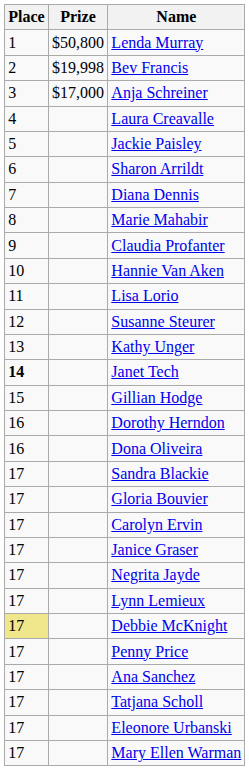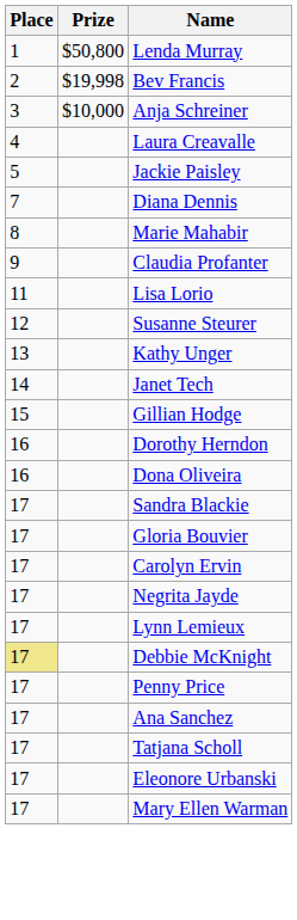 <table class="wikitable">
 <tr>
 <th>Place</th>
 <th>Prize</th>
 <th>Name</th>
 </tr>
 <tr>
 <td>1</td>
 <td>$50,800</td>
 <td> <a href='#'>Lenda Murray</a></td>
 </tr>
 <tr>
 <td>2</td>
 <td>$19,998</td>
 <td> <a href='#'>Bev Francis</a></td>
 </tr>
 <tr>
 <td>3</td>
-<td>$17,000</td>
+<td>$10,000</td>
 <td> <a href='#'>Anja Schreiner</a></td>
 </tr>
 <tr>
 <td>4</td>
 <td></td>
 <td> <a href='#'>Laura Creavalle</a></td>
 </tr>
 <tr>
 <td>5</td>
 <td></td>
 <td> <a href='#'>Jackie Paisley</a></td>
-</tr>
-<tr>
-<td>6</td>
-<td></td>
-<td> <a href='#'>Sharon Arrildt</a></td>
 </tr>
 <tr>
 <td>7</td>
 <td></td>
 <td> <a href='#'>Diana Dennis</a></td>
 </tr>
 <tr>
 <td>8</td>
 <td></td>
 <td> <a href='#'>Marie Mahabir</a></td>
 </tr>
 <tr>
 <td>9</td>
 <td></td>
 <td> <a href='#'>Claudia Profanter</a></td>
 </tr>
 <tr>
-<td>10</td>
-<td></td>
-<td> <a href='#'>Hannie Van Aken</a></td>
-</tr>
-<tr>
 <td>11</td>
 <td></td>
 <td> <a href='#'>Lisa Lorio</a></td>
 </tr>
 <tr>
 <td>12</td>
 <td></td>
 <td> <a href='#'>Susanne Steurer</a></td>
 </tr>
 <tr>
 <td>13</td>
 <td></td>
 <td> <a href='#'>Kathy Unger</a></td>
 </tr>
 <tr>
-<td><strong>14</strong></td>
+<td>14</td>
 <td></td>
 <td> <a href='#'>Janet Tech</a></td>
 </tr>
 <tr>
 <td>15</td>
 <td></td>
 <td> <a href='#'>Gillian Hodge</a></td>
 </tr>
 <tr>
 <td>16</td>
 <td></td>
 <td> <a href='#'>Dorothy Herndon</a></td>
 </tr>
 <tr>
 <td>16</td>
 <td></td>
 <td> <a href='#'>Dona Oliveira</a></td>
 </tr>
 <tr>
 <td>17</td>
 <td></td>
 <td> <a href='#'>Sandra Blackie</a></td>
 </tr>
 <tr>
 <td>17</td>
 <td></td>
 <td> <a href='#'>Gloria Bouvier</a></td>
 </tr>
 <tr>
 <td>17</td>
 <td></td>
 <td> <a href='#'>Carolyn Ervin</a></td>
-</tr>
-<tr>
-<td>17</td>
-<td></td>
-<td> <a href='#'>Janice Graser</a></td>
 </tr>
 <tr>
 <td>17</td>
 <td></td>
 <td> <a href='#'>Negrita Jayde</a></td>
 </tr>
 <tr>
 <td>17</td>
 <td></td>
 <td> <a href='#'>Lynn Lemieux</a></td>
 </tr>
 <tr>
 <td style="background: khaki;">17</td>
 <td></td>
 <td> <a href='#'>Debbie McKnight</a></td>
 </tr>
 <tr>
 <td>17</td>
 <td></td>
 <td> <a href='#'>Penny Price</a></td>
 </tr>
 <tr>
 <td>17</td>
 <td></td>
 <td> <a href='#'>Ana Sanchez</a></td>
 </tr>
 <tr>
 <td>17</td>
 <td></td>
 <td> <a href='#'>Tatjana Scholl</a></td>
 </tr>
 <tr>
 <td>17</td>
 <td></td>
 <td> <a href='#'>Eleonore Urbanski</a></td>
 </tr>
 <tr>
 <td>17</td>
 <td></td>
 <td> <a href='#'>Mary Ellen Warman</a></td>
 </tr>
 <tr>
 </tr>
 </table>
